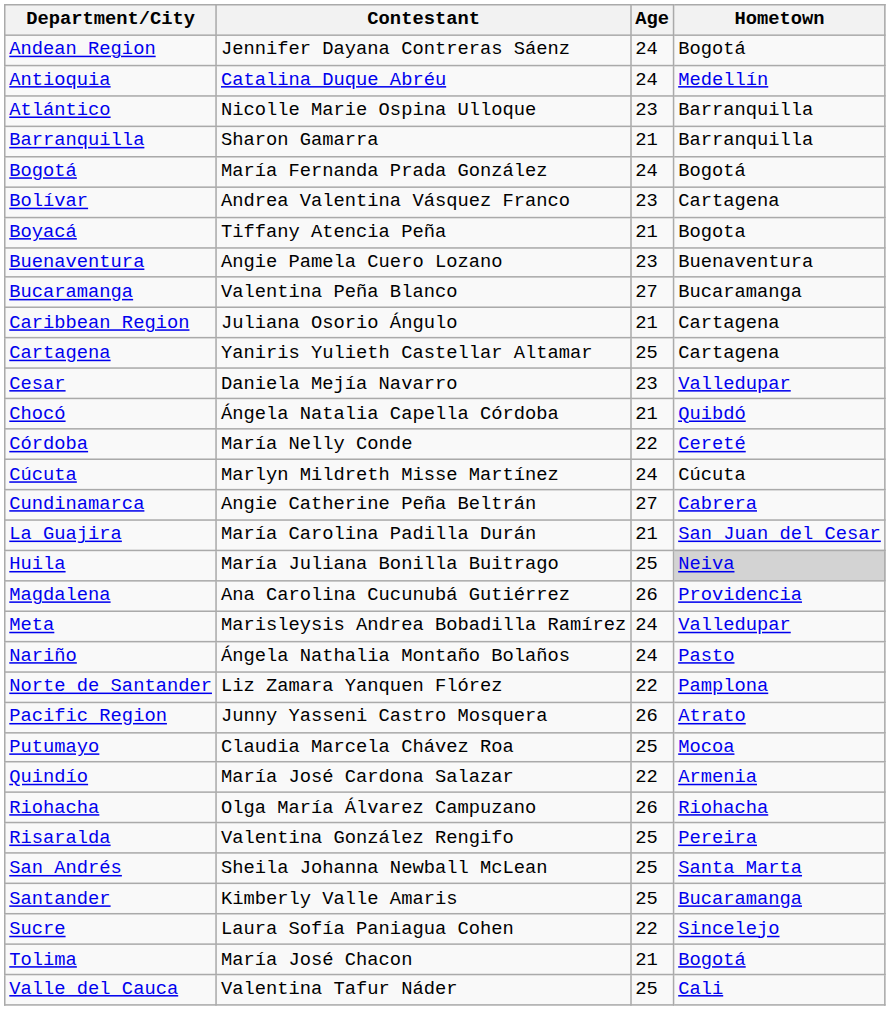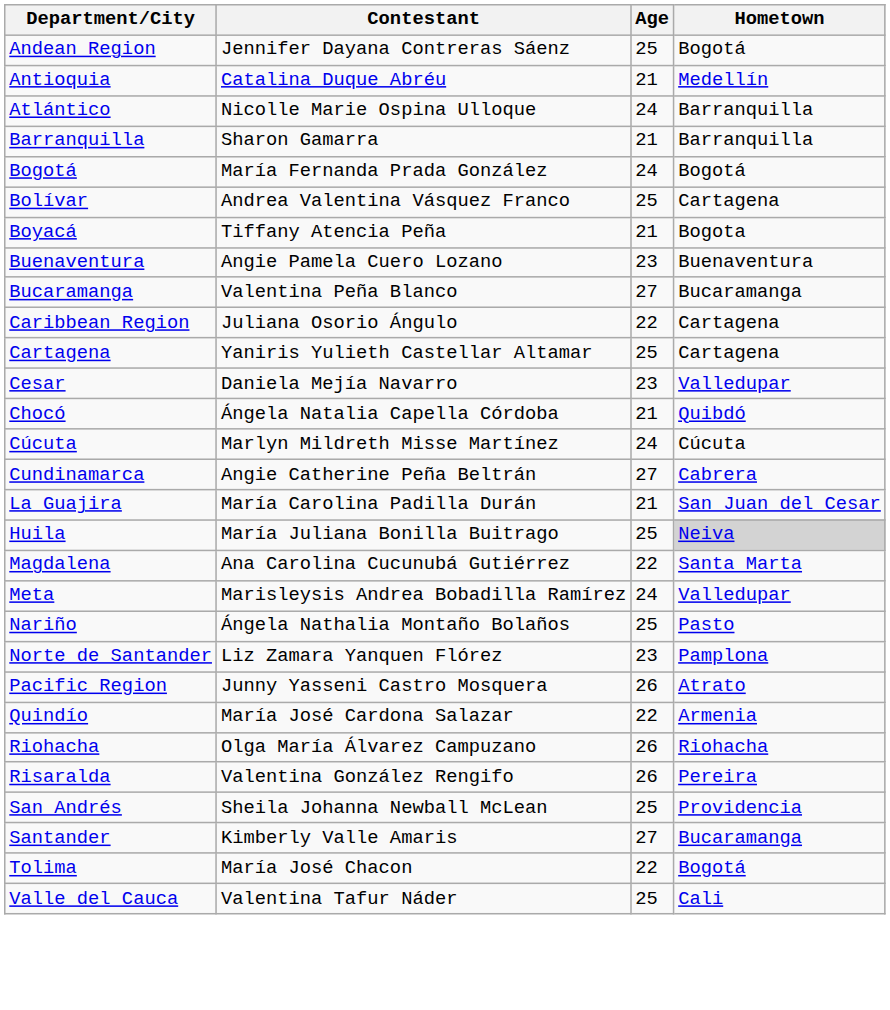 <table class="wikitable sortable" style="font-size: 95%;">
 <tr>
 <th>Department/City</th>
 <th>Contestant</th>
 <th>Age</th>
 <th>Hometown</th>
 </tr>
 <tr>
 <td><a href='#'>Andean Region</a></td>
 <td>Jennifer Dayana Contreras Sáenz</td>
-<td>24</td>
+<td>25</td>
 <td>Bogotá</td>
 </tr>
 <tr>
 <td><a href='#'>Antioquia</a></td>
 <td><a href='#'>Catalina Duque Abréu</a></td>
-<td>24</td>
+<td>21</td>
 <td><a href='#'>Medellín</a></td>
 </tr>
 <tr>
 <td><a href='#'>Atlántico</a></td>
 <td>Nicolle Marie Ospina Ulloque</td>
-<td>23</td>
+<td>24</td>
 <td>Barranquilla</td>
 </tr>
 <tr>
 <td><a href='#'>Barranquilla</a></td>
 <td>Sharon Gamarra</td>
 <td>21</td>
 <td>Barranquilla</td>
 </tr>
 <tr>
 <td><a href='#'>Bogotá</a></td>
 <td>María Fernanda Prada González</td>
 <td>24</td>
 <td>Bogotá</td>
 </tr>
 <tr>
 <td><a href='#'>Bolívar</a></td>
 <td>Andrea Valentina Vásquez Franco</td>
-<td>23</td>
+<td>25</td>
 <td>Cartagena</td>
 </tr>
 <tr>
 <td><a href='#'>Boyacá</a></td>
 <td>Tiffany Atencia Peña</td>
 <td>21</td>
 <td>Bogota</td>
 </tr>
 <tr>
 <td><a href='#'>Buenaventura</a></td>
 <td>Angie Pamela Cuero Lozano</td>
 <td>23</td>
 <td>Buenaventura</td>
 </tr>
 <tr>
 <td><a href='#'>Bucaramanga</a></td>
 <td>Valentina Peña Blanco</td>
 <td>27</td>
 <td>Bucaramanga</td>
 </tr>
 <tr>
 <td><a href='#'>Caribbean Region</a></td>
 <td>Juliana Osorio Ángulo</td>
-<td>21</td>
+<td>22</td>
 <td>Cartagena</td>
 </tr>
 <tr>
 <td><a href='#'>Cartagena</a></td>
 <td>Yaniris Yulieth Castellar Altamar</td>
 <td>25</td>
 <td>Cartagena</td>
 </tr>
 <tr>
 <td><a href='#'>Cesar</a></td>
 <td>Daniela Mejía Navarro</td>
 <td>23</td>
 <td><a href='#'>Valledupar</a></td>
 </tr>
 <tr>
 <td><a href='#'>Chocó</a></td>
 <td>Ángela Natalia Capella Córdoba</td>
 <td>21</td>
 <td><a href='#'>Quibdó</a></td>
-</tr>
-<tr>
-<td><a href='#'>Córdoba</a></td>
-<td>María Nelly Conde</td>
-<td>22</td>
-<td><a href='#'>Cereté</a></td>
 </tr>
 <tr>
 <td><a href='#'>Cúcuta</a></td>
 <td>Marlyn Mildreth Misse Martínez</td>
 <td>24</td>
 <td>Cúcuta</td>
 </tr>
 <tr>
 <td><a href='#'>Cundinamarca</a></td>
 <td>Angie Catherine Peña Beltrán</td>
 <td>27</td>
 <td><a href='#'>Cabrera</a></td>
 </tr>
 <tr>
 <td><a href='#'>La Guajira</a></td>
 <td>María Carolina Padilla Durán</td>
 <td>21</td>
 <td><a href='#'>San Juan del Cesar</a></td>
 </tr>
 <tr>
 <td><a href='#'>Huila</a></td>
 <td>María Juliana Bonilla Buitrago</td>
 <td>25</td>
 <td style="background: lightgrey;"><a href='#'>Neiva</a></td>
 </tr>
 <tr>
 <td><a href='#'>Magdalena</a></td>
 <td>Ana Carolina Cucunubá Gutiérrez</td>
-<td>26</td>
-<td><a href='#'>Providencia</a></td>
+<td>22</td>
+<td><a href='#'>Santa Marta</a></td>
 </tr>
 <tr>
 <td><a href='#'>Meta</a></td>
 <td>Marisleysis Andrea Bobadilla Ramírez</td>
 <td>24</td>
 <td><a href='#'>Valledupar</a></td>
 </tr>
 <tr>
 <td><a href='#'>Nariño</a></td>
 <td>Ángela Nathalia Montaño Bolaños</td>
-<td>24</td>
+<td>25</td>
 <td><a href='#'>Pasto</a></td>
 </tr>
 <tr>
 <td><a href='#'>Norte de Santander</a></td>
 <td>Liz Zamara Yanquen Flórez</td>
-<td>22</td>
+<td>23</td>
 <td><a href='#'>Pamplona</a></td>
 </tr>
 <tr>
 <td><a href='#'>Pacific Region</a></td>
 <td>Junny Yasseni Castro Mosquera</td>
 <td>26</td>
 <td><a href='#'>Atrato</a></td>
-</tr>
-<tr>
-<td><a href='#'>Putumayo</a></td>
-<td>Claudia Marcela Chávez Roa</td>
-<td>25</td>
-<td><a href='#'>Mocoa</a></td>
 </tr>
 <tr>
 <td><a href='#'>Quindío</a></td>
 <td>María José Cardona Salazar</td>
 <td>22</td>
 <td><a href='#'>Armenia</a></td>
 </tr>
 <tr>
 <td><a href='#'>Riohacha</a></td>
 <td>Olga María Álvarez Campuzano</td>
 <td>26</td>
 <td><a href='#'>Riohacha</a></td>
 </tr>
 <tr>
 <td><a href='#'>Risaralda</a></td>
 <td>Valentina González Rengifo</td>
-<td>25</td>
+<td>26</td>
 <td><a href='#'>Pereira</a></td>
 </tr>
 <tr>
 <td><a href='#'>San Andrés</a></td>
 <td>Sheila Johanna Newball McLean</td>
 <td>25</td>
-<td><a href='#'>Santa Marta</a></td>
+<td><a href='#'>Providencia</a></td>
 </tr>
 <tr>
 <td><a href='#'>Santander</a></td>
 <td>Kimberly Valle Amaris</td>
-<td>25</td>
+<td>27</td>
 <td><a href='#'>Bucaramanga</a></td>
-</tr>
-<tr>
-<td><a href='#'>Sucre</a></td>
-<td>Laura Sofía Paniagua Cohen</td>
-<td>22</td>
-<td><a href='#'>Sincelejo</a></td>
 </tr>
 <tr>
 <td><a href='#'>Tolima</a></td>
 <td>María José Chacon</td>
-<td>21</td>
+<td>22</td>
 <td><a href='#'>Bogotá</a></td>
 </tr>
 <tr>
 <td><a href='#'>Valle del Cauca</a></td>
 <td>Valentina Tafur Náder</td>
 <td>25</td>
 <td><a href='#'>Cali</a></td>
 </tr>
 </table>
